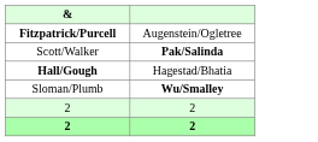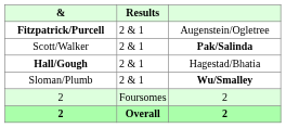 <table border="1" cellpadding="3" style="border-collapse:collapse; text-align:center;">
 <tr style="background:#ddffdd;">
 <th width=160> & </th>
+<th>Results</th>
 <th width=160></th>
 </tr>
 <tr>
 <td><strong>Fitzpatrick/Purcell</strong></td>
+<td align=left> 2 & 1</td>
 <td>Augenstein/Ogletree</td>
 </tr>
 <tr>
 <td>Scott/Walker</td>
+<td align=left> 2 & 1</td>
 <td><strong>Pak/Salinda</strong></td>
 </tr>
 <tr>
 <td><strong>Hall/Gough</strong></td>
+<td align=left> 2 & 1</td>
 <td>Hagestad/Bhatia</td>
 </tr>
 <tr>
 <td>Sloman/Plumb</td>
+<td align=left> 2 & 1</td>
 <td><strong>Wu/Smalley</strong></td>
 </tr>
 <tr style="background:#ddffdd;">
 <td>2</td>
+<td>Foursomes</td>
 <td>2</td>
 </tr>
 <tr style="background:#aaffaa;">
 <th>2</th>
+<th>Overall</th>
 <th>2</th>
 </tr>
 </table>
